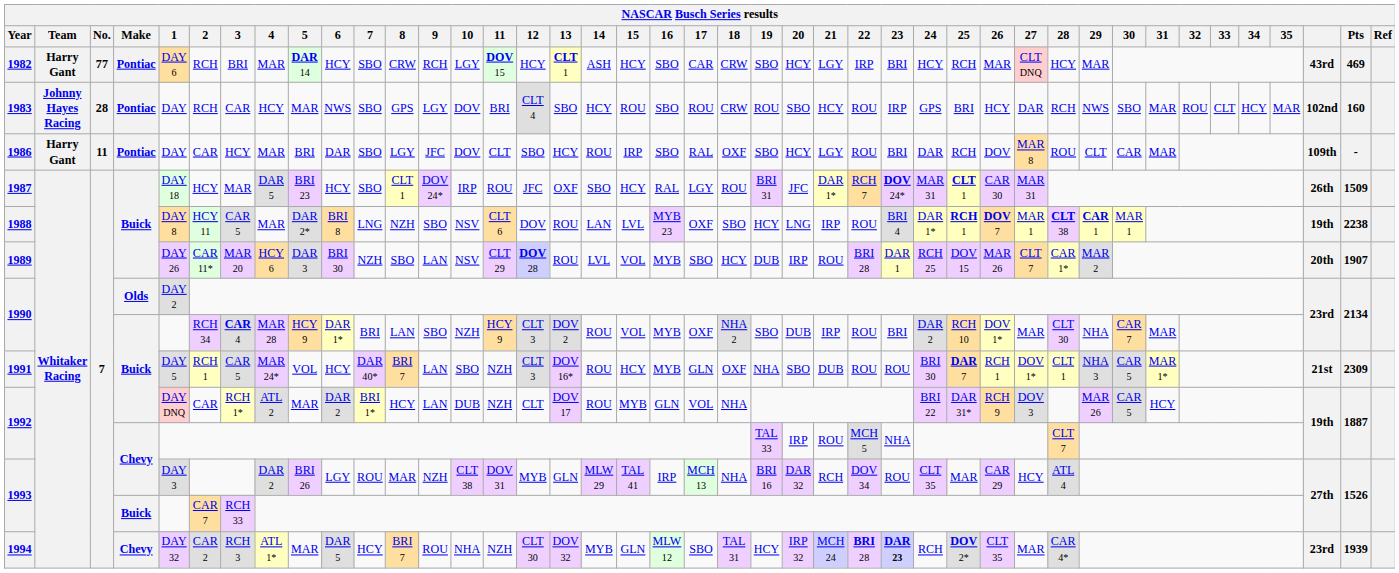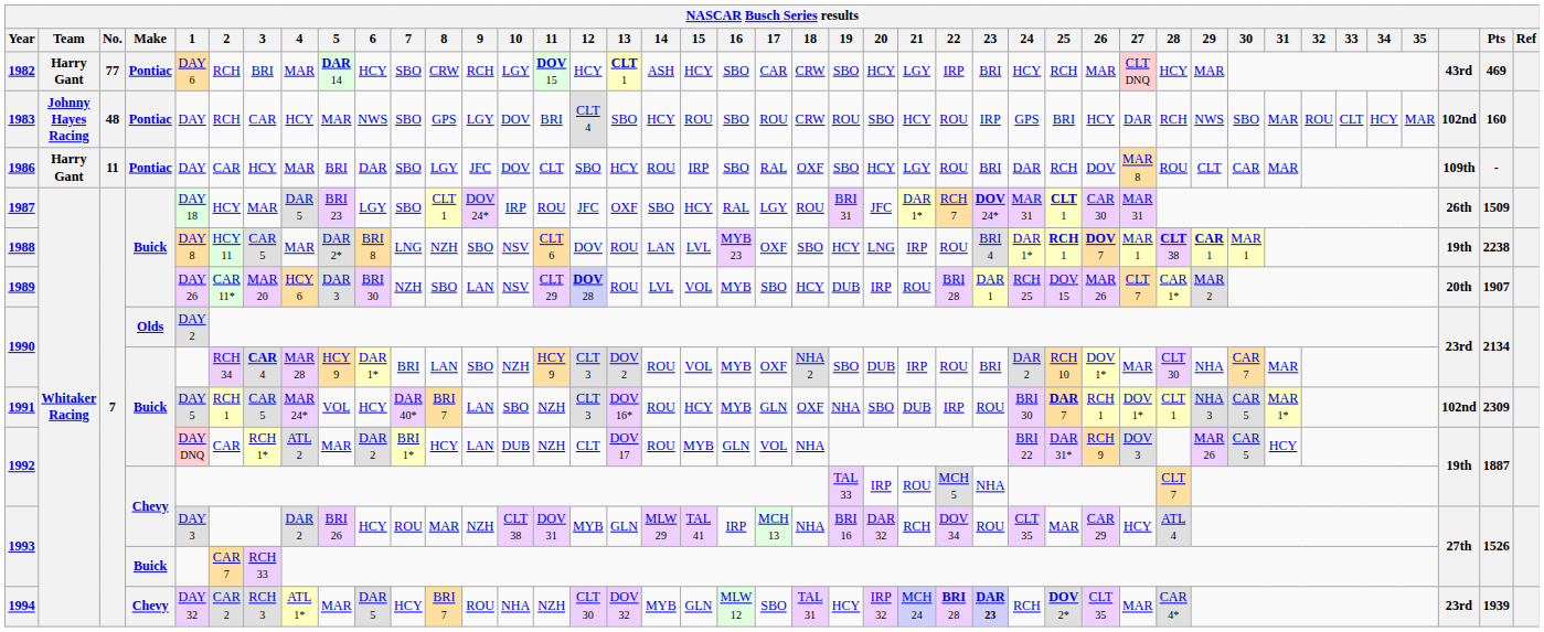 <table class="wikitable" style="text-align:center; font-size:75%">
 <tr>
 <th colspan=42><a href='#'>NASCAR</a> <a href='#'>Busch Series</a> results</th>
 </tr>
 <tr>
 <th>Year</th>
 <th>Team</th>
 <th>No.</th>
 <th>Make</th>
 <th>1</th>
 <th>2</th>
 <th>3</th>
 <th>4</th>
 <th>5</th>
 <th>6</th>
 <th>7</th>
 <th>8</th>
 <th>9</th>
 <th>10</th>
 <th>11</th>
 <th>12</th>
 <th>13</th>
 <th>14</th>
 <th>15</th>
 <th>16</th>
 <th>17</th>
 <th>18</th>
 <th>19</th>
 <th>20</th>
 <th>21</th>
 <th>22</th>
 <th>23</th>
 <th>24</th>
 <th>25</th>
 <th>26</th>
 <th>27</th>
 <th>28</th>
 <th>29</th>
 <th>30</th>
 <th>31</th>
 <th>32</th>
 <th>33</th>
 <th>34</th>
 <th>35</th>
 <th></th>
 <th>Pts</th>
 <th>Ref</th>
 </tr>
 <tr>
 <th><a href='#'>1982</a></th>
 <th>Harry Gant</th>
 <th>77</th>
 <th><a href='#'>Pontiac</a></th>
 <td style="background:#FFDF9F;"><a href='#'>DAY</a><br><small>6</small></td>
 <td><a href='#'>RCH</a></td>
 <td><a href='#'>BRI</a></td>
 <td><a href='#'>MAR</a></td>
 <td style="background:#DFFFDF;"><strong><a href='#'>DAR</a></strong><br><small>14</small></td>
 <td><a href='#'>HCY</a></td>
 <td><a href='#'>SBO</a></td>
 <td><a href='#'>CRW</a></td>
 <td><a href='#'>RCH</a></td>
 <td><a href='#'>LGY</a></td>
 <td style="background:#DFFFDF;"><strong><a href='#'>DOV</a></strong><br><small>15</small></td>
 <td><a href='#'>HCY</a></td>
 <td style="background:#FFFFBF;"><strong><a href='#'>CLT</a></strong><br><small>1</small></td>
 <td><a href='#'>ASH</a></td>
 <td><a href='#'>HCY</a></td>
 <td><a href='#'>SBO</a></td>
 <td><a href='#'>CAR</a></td>
 <td><a href='#'>CRW</a></td>
 <td><a href='#'>SBO</a></td>
 <td><a href='#'>HCY</a></td>
 <td><a href='#'>LGY</a></td>
 <td><a href='#'>IRP</a></td>
 <td><a href='#'>BRI</a></td>
 <td><a href='#'>HCY</a></td>
 <td><a href='#'>RCH</a></td>
 <td><a href='#'>MAR</a></td>
 <td style="background:#FFCFCF;"><a href='#'>CLT</a><br><small>DNQ</small></td>
 <td><a href='#'>HCY</a></td>
 <td><a href='#'>MAR</a></td>
 <td colspan=6></td>
 <th>43rd</th>
 <th>469</th>
 <th></th>
 </tr>
 <tr>
 <th><a href='#'>1983</a></th>
 <th><a href='#'>Johnny Hayes Racing</a></th>
-<th>28</th>
+<th>48</th>
 <th><a href='#'>Pontiac</a></th>
 <td><a href='#'>DAY</a></td>
 <td><a href='#'>RCH</a></td>
 <td><a href='#'>CAR</a></td>
 <td><a href='#'>HCY</a></td>
 <td><a href='#'>MAR</a></td>
 <td><a href='#'>NWS</a></td>
 <td><a href='#'>SBO</a></td>
 <td><a href='#'>GPS</a></td>
 <td><a href='#'>LGY</a></td>
 <td><a href='#'>DOV</a></td>
 <td><a href='#'>BRI</a></td>
 <td style="background:#DFDFDF;"><a href='#'>CLT</a><br><small>4</small></td>
 <td><a href='#'>SBO</a></td>
 <td><a href='#'>HCY</a></td>
 <td><a href='#'>ROU</a></td>
 <td><a href='#'>SBO</a></td>
 <td><a href='#'>ROU</a></td>
 <td><a href='#'>CRW</a></td>
 <td><a href='#'>ROU</a></td>
 <td><a href='#'>SBO</a></td>
 <td><a href='#'>HCY</a></td>
 <td><a href='#'>ROU</a></td>
 <td><a href='#'>IRP</a></td>
 <td><a href='#'>GPS</a></td>
 <td><a href='#'>BRI</a></td>
 <td><a href='#'>HCY</a></td>
 <td><a href='#'>DAR</a></td>
 <td><a href='#'>RCH</a></td>
 <td><a href='#'>NWS</a></td>
 <td><a href='#'>SBO</a></td>
 <td><a href='#'>MAR</a></td>
 <td><a href='#'>ROU</a></td>
 <td><a href='#'>CLT</a></td>
 <td><a href='#'>HCY</a></td>
 <td><a href='#'>MAR</a></td>
 <th>102nd</th>
 <th>160</th>
 <th></th>
 </tr>
 <tr>
 <th><a href='#'>1986</a></th>
 <th>Harry Gant</th>
 <th>11</th>
 <th><a href='#'>Pontiac</a></th>
 <td><a href='#'>DAY</a></td>
 <td><a href='#'>CAR</a></td>
 <td><a href='#'>HCY</a></td>
 <td><a href='#'>MAR</a></td>
 <td><a href='#'>BRI</a></td>
 <td><a href='#'>DAR</a></td>
 <td><a href='#'>SBO</a></td>
 <td><a href='#'>LGY</a></td>
 <td><a href='#'>JFC</a></td>
 <td><a href='#'>DOV</a></td>
 <td><a href='#'>CLT</a></td>
 <td><a href='#'>SBO</a></td>
 <td><a href='#'>HCY</a></td>
 <td><a href='#'>ROU</a></td>
 <td><a href='#'>IRP</a></td>
 <td><a href='#'>SBO</a></td>
 <td><a href='#'>RAL</a></td>
 <td><a href='#'>OXF</a></td>
 <td><a href='#'>SBO</a></td>
 <td><a href='#'>HCY</a></td>
 <td><a href='#'>LGY</a></td>
 <td><a href='#'>ROU</a></td>
 <td><a href='#'>BRI</a></td>
 <td><a href='#'>DAR</a></td>
 <td><a href='#'>RCH</a></td>
 <td><a href='#'>DOV</a></td>
 <td style="background:#FFDF9F;"><a href='#'>MAR</a><br><small>8</small></td>
 <td><a href='#'>ROU</a></td>
 <td><a href='#'>CLT</a></td>
 <td><a href='#'>CAR</a></td>
 <td><a href='#'>MAR</a></td>
 <td colspan=4></td>
 <th>109th</th>
 <th>-</th>
 <th></th>
 </tr>
 <tr>
 <th><a href='#'>1987</a></th>
 <th rowspan=11><a href='#'>Whitaker Racing</a></th>
 <th rowspan=11>7</th>
 <th rowspan=3><a href='#'>Buick</a></th>
 <td style="background:#DFFFDF;"><a href='#'>DAY</a><br><small>18</small></td>
 <td><a href='#'>HCY</a></td>
 <td><a href='#'>MAR</a></td>
 <td style="background:#DFDFDF;"><a href='#'>DAR</a><br><small>5</small></td>
 <td style="background:#EFCFFF;"><a href='#'>BRI</a><br><small>23</small></td>
-<td><a href='#'>HCY</a></td>
+<td><a href='#'>LGY</a></td>
 <td><a href='#'>SBO</a></td>
 <td style="background:#FFFFBF;"><a href='#'>CLT</a><br><small>1</small></td>
 <td style="background:#EFCFFF;"><a href='#'>DOV</a><br><small>24*</small></td>
 <td><a href='#'>IRP</a></td>
 <td><a href='#'>ROU</a></td>
 <td><a href='#'>JFC</a></td>
 <td><a href='#'>OXF</a></td>
 <td><a href='#'>SBO</a></td>
 <td><a href='#'>HCY</a></td>
 <td><a href='#'>RAL</a></td>
 <td><a href='#'>LGY</a></td>
 <td><a href='#'>ROU</a></td>
 <td style="background:#EFCFFF;"><a href='#'>BRI</a><br><small>31</small></td>
 <td><a href='#'>JFC</a></td>
 <td style="background:#FFFFBF;"><a href='#'>DAR</a><br><small>1*</small></td>
 <td style="background:#FFDF9F;"><a href='#'>RCH</a><br><small>7</small></td>
 <td style="background:#EFCFFF;"><strong><a href='#'>DOV</a></strong><br><small>24*</small></td>
 <td style="background:#EFCFFF;"><a href='#'>MAR</a><br><small>31</small></td>
 <td style="background:#FFFFBF;"><strong><a href='#'>CLT</a></strong><br><small>1</small></td>
 <td style="background:#EFCFFF;"><a href='#'>CAR</a><br><small>30</small></td>
 <td style="background:#EFCFFF;"><a href='#'>MAR</a><br><small>31</small></td>
 <td colspan=8></td>
 <th>26th</th>
 <th>1509</th>
 <th></th>
 </tr>
 <tr>
 <th><a href='#'>1988</a></th>
 <td style="background:#FFDF9F;"><a href='#'>DAY</a><br><small>8</small></td>
 <td style="background:#DFFFDF;"><a href='#'>HCY</a><br><small>11</small></td>
 <td style="background:#DFDFDF;"><a href='#'>CAR</a><br><small>5</small></td>
 <td><a href='#'>MAR</a></td>
 <td style="background:#DFDFDF;"><a href='#'>DAR</a><br><small>2*</small></td>
 <td style="background:#FFDF9F;"><a href='#'>BRI</a><br><small>8</small></td>
 <td><a href='#'>LNG</a></td>
 <td><a href='#'>NZH</a></td>
 <td><a href='#'>SBO</a></td>
 <td><a href='#'>NSV</a></td>
 <td style="background:#FFDF9F;"><a href='#'>CLT</a><br><small>6</small></td>
 <td><a href='#'>DOV</a></td>
 <td><a href='#'>ROU</a></td>
 <td><a href='#'>LAN</a></td>
 <td><a href='#'>LVL</a></td>
 <td style="background:#EFCFFF;"><a href='#'>MYB</a><br><small>23</small></td>
 <td><a href='#'>OXF</a></td>
 <td><a href='#'>SBO</a></td>
 <td><a href='#'>HCY</a></td>
 <td><a href='#'>LNG</a></td>
 <td><a href='#'>IRP</a></td>
 <td><a href='#'>ROU</a></td>
 <td style="background:#DFDFDF;"><a href='#'>BRI</a><br><small>4</small></td>
 <td style="background:#FFFFBF;"><a href='#'>DAR</a><br><small>1*</small></td>
 <td style="background:#FFFFBF;"><strong><a href='#'>RCH</a></strong><br><small>1</small></td>
 <td style="background:#FFDF9F;"><strong><a href='#'>DOV</a></strong><br><small>7</small></td>
 <td style="background:#FFFFBF;"><a href='#'>MAR</a><br><small>1</small></td>
 <td style="background:#EFCFFF;"><strong><a href='#'>CLT</a></strong><br><small>38</small></td>
 <td style="background:#FFFFBF;"><strong><a href='#'>CAR</a></strong><br><small>1</small></td>
 <td style="background:#FFFFBF;"><a href='#'>MAR</a><br><small>1</small></td>
 <td colspan=5></td>
 <th>19th</th>
 <th>2238</th>
 <th></th>
 </tr>
 <tr>
 <th><a href='#'>1989</a></th>
 <td style="background:#EFCFFF;"><a href='#'>DAY</a><br><small>26</small></td>
 <td style="background:#DFFFDF;"><a href='#'>CAR</a><br><small>11*</small></td>
 <td style="background:#EFCFFF;"><a href='#'>MAR</a><br><small>20</small></td>
 <td style="background:#FFDF9F;"><a href='#'>HCY</a><br><small>6</small></td>
 <td style="background:#DFDFDF;"><a href='#'>DAR</a><br><small>3</small></td>
 <td style="background:#EFCFFF;"><a href='#'>BRI</a><br><small>30</small></td>
 <td><a href='#'>NZH</a></td>
 <td><a href='#'>SBO</a></td>
 <td><a href='#'>LAN</a></td>
 <td><a href='#'>NSV</a></td>
 <td style="background:#EFCFFF;"><a href='#'>CLT</a><br><small>29</small></td>
 <td style="background:#CFCFFF;"><strong><a href='#'>DOV</a></strong><br><small>28</small></td>
 <td><a href='#'>ROU</a></td>
 <td><a href='#'>LVL</a></td>
 <td><a href='#'>VOL</a></td>
 <td><a href='#'>MYB</a></td>
 <td><a href='#'>SBO</a></td>
 <td><a href='#'>HCY</a></td>
 <td><a href='#'>DUB</a></td>
 <td><a href='#'>IRP</a></td>
 <td><a href='#'>ROU</a></td>
 <td style="background:#EFCFFF;"><a href='#'>BRI</a><br><small>28</small></td>
 <td style="background:#FFFFBF;"><a href='#'>DAR</a><br><small>1</small></td>
 <td style="background:#EFCFFF;"><a href='#'>RCH</a><br><small>25</small></td>
 <td style="background:#EFCFFF;"><a href='#'>DOV</a><br><small>15</small></td>
 <td style="background:#EFCFFF;"><a href='#'>MAR</a><br><small>26</small></td>
 <td style="background:#FFDF9F;"><a href='#'>CLT</a><br><small>7</small></td>
 <td style="background:#FFFFBF;"><a href='#'>CAR</a><br><small>1*</small></td>
 <td style="background:#DFDFDF;"><a href='#'>MAR</a><br><small>2</small></td>
 <td colspan=6></td>
 <th>20th</th>
 <th>1907</th>
 <th></th>
 </tr>
 <tr>
 <th rowspan=2><a href='#'>1990</a></th>
 <th><a href='#'>Olds</a></th>
 <td style="background:#DFDFDF;"><a href='#'>DAY</a><br><small>2</small></td>
 <td colspan=34></td>
 <th rowspan=2>23rd</th>
 <th rowspan=2>2134</th>
 <th rowspan=2></th>
 </tr>
 <tr>
 <th rowspan=3><a href='#'>Buick</a></th>
 <td></td>
 <td style="background:#EFCFFF;"><a href='#'>RCH</a><br><small>34</small></td>
 <td style="background:#DFDFDF;"><strong><a href='#'>CAR</a></strong><br><small>4</small></td>
 <td style="background:#EFCFFF;"><a href='#'>MAR</a><br><small>28</small></td>
 <td style="background:#FFDF9F;"><a href='#'>HCY</a><br><small>9</small></td>
 <td style="background:#FFFFBF;"><a href='#'>DAR</a><br><small>1*</small></td>
 <td><a href='#'>BRI</a></td>
 <td><a href='#'>LAN</a></td>
 <td><a href='#'>SBO</a></td>
 <td><a href='#'>NZH</a></td>
 <td style="background:#FFDF9F;"><a href='#'>HCY</a><br><small>9</small></td>
 <td style="background:#DFDFDF;"><a href='#'>CLT</a><br><small>3</small></td>
 <td style="background:#DFDFDF;"><a href='#'>DOV</a><br><small>2</small></td>
 <td><a href='#'>ROU</a></td>
 <td><a href='#'>VOL</a></td>
 <td><a href='#'>MYB</a></td>
 <td><a href='#'>OXF</a></td>
 <td style="background:#DFDFDF;"><a href='#'>NHA</a><br><small>2</small></td>
 <td><a href='#'>SBO</a></td>
 <td><a href='#'>DUB</a></td>
 <td><a href='#'>IRP</a></td>
 <td><a href='#'>ROU</a></td>
 <td><a href='#'>BRI</a></td>
 <td style="background:#DFDFDF;"><a href='#'>DAR</a><br><small>2</small></td>
 <td style="background:#FFDF9F;"><a href='#'>RCH</a><br><small>10</small></td>
 <td style="background:#FFFFBF;"><a href='#'>DOV</a><br><small>1*</small></td>
 <td><a href='#'>MAR</a></td>
 <td style="background:#EFCFFF;"><a href='#'>CLT</a><br><small>30</small></td>
 <td><a href='#'>NHA</a></td>
 <td style="background:#FFDF9F;"><a href='#'>CAR</a><br><small>7</small></td>
 <td><a href='#'>MAR</a></td>
 <td colspan=4></td>
 </tr>
 <tr>
 <th><a href='#'>1991</a></th>
 <td style="background:#DFDFDF;"><a href='#'>DAY</a><br><small>5</small></td>
 <td style="background:#FFFFBF;"><a href='#'>RCH</a><br><small>1</small></td>
 <td style="background:#DFDFDF;"><a href='#'>CAR</a><br><small>5</small></td>
 <td style="background:#EFCFFF;"><a href='#'>MAR</a><br><small>24*</small></td>
 <td><a href='#'>VOL</a></td>
 <td><a href='#'>HCY</a></td>
 <td style="background:#EFCFFF;"><a href='#'>DAR</a><br><small>40*</small></td>
 <td style="background:#FFDF9F;"><a href='#'>BRI</a><br><small>7</small></td>
 <td><a href='#'>LAN</a></td>
 <td><a href='#'>SBO</a></td>
 <td><a href='#'>NZH</a></td>
 <td style="background:#DFDFDF;"><a href='#'>CLT</a><br><small>3</small></td>
 <td style="background:#EFCFFF;"><a href='#'>DOV</a><br><small>16*</small></td>
 <td><a href='#'>ROU</a></td>
 <td><a href='#'>HCY</a></td>
 <td><a href='#'>MYB</a></td>
 <td><a href='#'>GLN</a></td>
 <td><a href='#'>OXF</a></td>
 <td><a href='#'>NHA</a></td>
 <td><a href='#'>SBO</a></td>
 <td><a href='#'>DUB</a></td>
-<td><a href='#'>ROU</a></td>
+<td><a href='#'>IRP</a></td>
 <td><a href='#'>ROU</a></td>
 <td style="background:#EFCFFF;"><a href='#'>BRI</a><br><small>30</small></td>
 <td style="background:#FFDF9F;"><strong><a href='#'>DAR</a></strong><br><small>7</small></td>
 <td style="background:#FFFFBF;"><a href='#'>RCH</a><br><small>1</small></td>
 <td style="background:#FFFFBF;"><a href='#'>DOV</a><br><small>1*</small></td>
 <td style="background:#FFFFBF;"><a href='#'>CLT</a><br><small>1</small></td>
 <td style="background:#DFDFDF;"><a href='#'>NHA</a><br><small>3</small></td>
 <td style="background:#DFDFDF;"><a href='#'>CAR</a><br><small>5</small></td>
 <td style="background:#FFFFBF;"><a href='#'>MAR</a><br><small>1*</small></td>
 <td colspan=4></td>
-<th>21st</th>
+<th>102nd</th>
 <th>2309</th>
 <th></th>
 </tr>
 <tr>
 <th rowspan=2><a href='#'>1992</a></th>
 <td style="background:#FFCFCF;"><a href='#'>DAY</a><br><small>DNQ</small></td>
 <td><a href='#'>CAR</a></td>
 <td style="background:#FFFFBF;"><a href='#'>RCH</a><br><small>1*</small></td>
 <td style="background:#DFDFDF;"><a href='#'>ATL</a><br><small>2</small></td>
 <td><a href='#'>MAR</a></td>
 <td style="background:#DFDFDF;"><a href='#'>DAR</a><br><small>2</small></td>
 <td style="background:#FFFFBF;"><a href='#'>BRI</a><br><small>1*</small></td>
 <td><a href='#'>HCY</a></td>
 <td><a href='#'>LAN</a></td>
 <td><a href='#'>DUB</a></td>
 <td><a href='#'>NZH</a></td>
 <td><a href='#'>CLT</a></td>
 <td style="background:#EFCFFF;"><a href='#'>DOV</a><br><small>17</small></td>
 <td><a href='#'>ROU</a></td>
 <td><a href='#'>MYB</a></td>
 <td><a href='#'>GLN</a></td>
 <td><a href='#'>VOL</a></td>
 <td><a href='#'>NHA</a></td>
 <td colspan=5></td>
 <td style="background:#EFCFFF;"><a href='#'>BRI</a><br><small>22</small></td>
 <td style="background:#EFCFFF;"><a href='#'>DAR</a><br><small>31*</small></td>
 <td style="background:#FFDF9F;"><a href='#'>RCH</a><br><small>9</small></td>
 <td style="background:#DFDFDF;"><a href='#'>DOV</a><br><small>3</small></td>
 <td></td>
 <td style="background:#EFCFFF;"><a href='#'>MAR</a><br><small>26</small></td>
 <td style="background:#DFDFDF;"><a href='#'>CAR</a><br><small>5</small></td>
 <td><a href='#'>HCY</a></td>
 <td colspan=4></td>
 <th rowspan=2>19th</th>
 <th rowspan=2>1887</th>
 <th rowspan=2></th>
 </tr>
 <tr>
 <th rowspan=2><a href='#'>Chevy</a></th>
 <td colspan=18></td>
 <td style="background:#EFCFFF;"><a href='#'>TAL</a><br><small>33</small></td>
 <td><a href='#'>IRP</a></td>
 <td><a href='#'>ROU</a></td>
 <td style="background:#DFDFDF;"><a href='#'>MCH</a><br><small>5</small></td>
 <td><a href='#'>NHA</a></td>
 <td colspan=4></td>
 <td style="background:#FFDF9F;"><a href='#'>CLT</a><br><small>7</small></td>
 <td colspan=7></td>
 </tr>
 <tr>
 <th rowspan=2><a href='#'>1993</a></th>
 <td style="background:#DFDFDF;"><a href='#'>DAY</a><br><small>3</small></td>
 <td colspan=2></td>
 <td style="background:#DFDFDF;"><a href='#'>DAR</a><br><small>2</small></td>
 <td style="background:#EFCFFF;"><a href='#'>BRI</a><br><small>26</small></td>
-<td><a href='#'>LGY</a></td>
+<td><a href='#'>HCY</a></td>
 <td><a href='#'>ROU</a></td>
 <td><a href='#'>MAR</a></td>
 <td><a href='#'>NZH</a></td>
 <td style="background:#EFCFFF;"><a href='#'>CLT</a><br><small>38</small></td>
 <td style="background:#EFCFFF;"><a href='#'>DOV</a><br><small>31</small></td>
 <td><a href='#'>MYB</a></td>
 <td><a href='#'>GLN</a></td>
 <td style="background:#EFCFFF;"><a href='#'>MLW</a><br><small>29</small></td>
 <td style="background:#EFCFFF;"><a href='#'>TAL</a><br><small>41</small></td>
 <td><a href='#'>IRP</a></td>
 <td style="background:#DFFFDF;"><a href='#'>MCH</a><br><small>13</small></td>
 <td><a href='#'>NHA</a></td>
 <td style="background:#EFCFFF;"><a href='#'>BRI</a><br><small>16</small></td>
 <td style="background:#EFCFFF;"><a href='#'>DAR</a><br><small>32</small></td>
 <td><a href='#'>RCH</a></td>
 <td style="background:#EFCFFF;"><a href='#'>DOV</a><br><small>34</small></td>
 <td><a href='#'>ROU</a></td>
 <td style="background:#EFCFFF;"><a href='#'>CLT</a><br><small>35</small></td>
 <td><a href='#'>MAR</a></td>
 <td style="background:#EFCFFF;"><a href='#'>CAR</a><br><small>29</small></td>
 <td><a href='#'>HCY</a></td>
 <td style="background:#DFDFDF;"><a href='#'>ATL</a><br><small>4</small></td>
 <td colspan=7></td>
 <th rowspan=2>27th</th>
 <th rowspan=2>1526</th>
 <th rowspan=2></th>
 </tr>
 <tr>
 <th><a href='#'>Buick</a></th>
 <td></td>
 <td style="background:#FFDF9F;"><a href='#'>CAR</a><br><small>7</small></td>
 <td style="background:#EFCFFF;"><a href='#'>RCH</a><br><small>33</small></td>
 <td colspan=32></td>
 </tr>
 <tr>
 <th><a href='#'>1994</a></th>
 <th><a href='#'>Chevy</a></th>
 <td style="background:#EFCFFF;"><a href='#'>DAY</a><br><small>32</small></td>
 <td style="background:#DFDFDF;"><a href='#'>CAR</a><br><small>2</small></td>
 <td style="background:#DFDFDF;"><a href='#'>RCH</a><br><small>3</small></td>
 <td style="background:#FFFFBF;"><a href='#'>ATL</a><br><small>1*</small></td>
 <td><a href='#'>MAR</a></td>
 <td style="background:#DFDFDF;"><a href='#'>DAR</a><br><small>5</small></td>
 <td><a href='#'>HCY</a></td>
 <td style="background:#FFDF9F;"><a href='#'>BRI</a><br><small>7</small></td>
 <td><a href='#'>ROU</a></td>
 <td><a href='#'>NHA</a></td>
 <td><a href='#'>NZH</a></td>
 <td style="background:#EFCFFF;"><a href='#'>CLT</a><br><small>30</small></td>
 <td style="background:#EFCFFF;"><a href='#'>DOV</a><br><small>32</small></td>
 <td><a href='#'>MYB</a></td>
 <td><a href='#'>GLN</a></td>
 <td style="background:#DFFFDF;"><a href='#'>MLW</a><br><small>12</small></td>
 <td><a href='#'>SBO</a></td>
 <td style="background:#EFCFFF;"><a href='#'>TAL</a><br><small>31</small></td>
 <td><a href='#'>HCY</a></td>
 <td style="background:#EFCFFF;"><a href='#'>IRP</a><br><small>32</small></td>
 <td style="background:#CFCFFF;"><a href='#'>MCH</a><br><small>24</small></td>
 <td style="background:#EFCFFF;"><strong><a href='#'>BRI</a></strong><br><small>28</small></td>
 <td style="background:#CFCFFF;"><strong><a href='#'>DAR</a><br><small>23</small></strong></td>
 <td><a href='#'>RCH</a></td>
 <td style="background:#DFDFDF;"><strong><a href='#'>DOV</a></strong><br><small>2*</small></td>
 <td style="background:#EFCFFF;"><a href='#'>CLT</a><br><small>35</small></td>
 <td><a href='#'>MAR</a></td>
 <td style="background:#DFDFDF;"><a href='#'>CAR</a><br><small>4*</small></td>
 <td colspan=7></td>
 <th>23rd</th>
 <th>1939</th>
 <th></th>
 </tr>
 </table>
